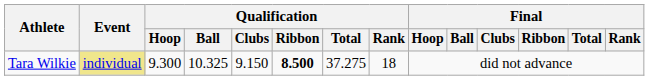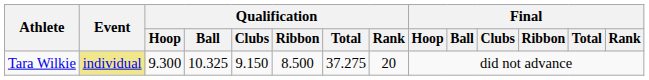 <table class=wikitable style="font-size:90%">
 <tr>
 <th rowspan=2>Athlete</th>
 <th rowspan=2>Event</th>
 <th colspan=6>Qualification</th>
 <th colspan=6>Final</th>
 </tr>
 <tr style="font-size:95%">
 <th>Hoop</th>
 <th>Ball</th>
 <th>Clubs</th>
 <th>Ribbon</th>
 <th>Total</th>
 <th>Rank</th>
 <th>Hoop</th>
 <th>Ball</th>
 <th>Clubs</th>
 <th>Ribbon</th>
 <th>Total</th>
 <th>Rank</th>
 </tr>
 <tr align=center>
 <td align=left><a href='#'>Tara Wilkie</a></td>
 <td align=left style="background: khaki;"><a href='#'>individual</a></td>
 <td>9.300</td>
 <td>10.325</td>
 <td>9.150</td>
-<td><strong>8.500</strong></td>
+<td>8.500</td>
 <td>37.275</td>
-<td>18</td>
+<td>20</td>
 <td colspan=6>did not advance</td>
 </tr>
 </table>
